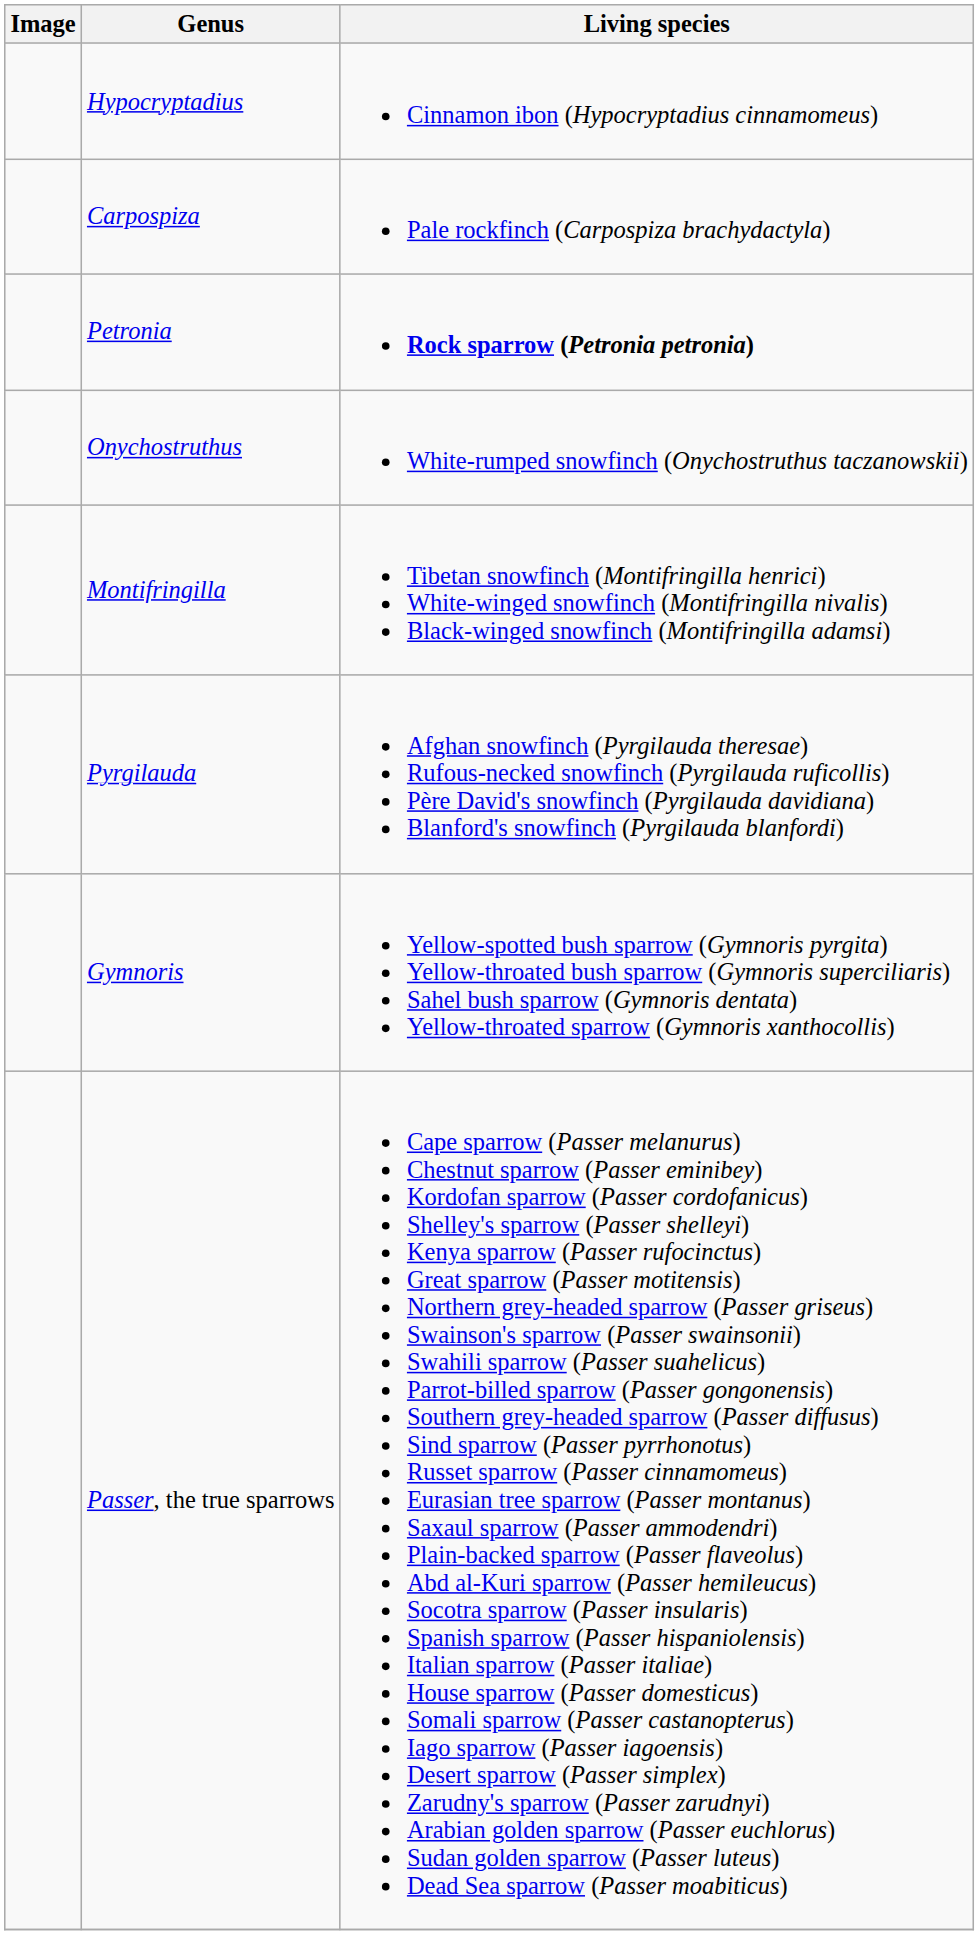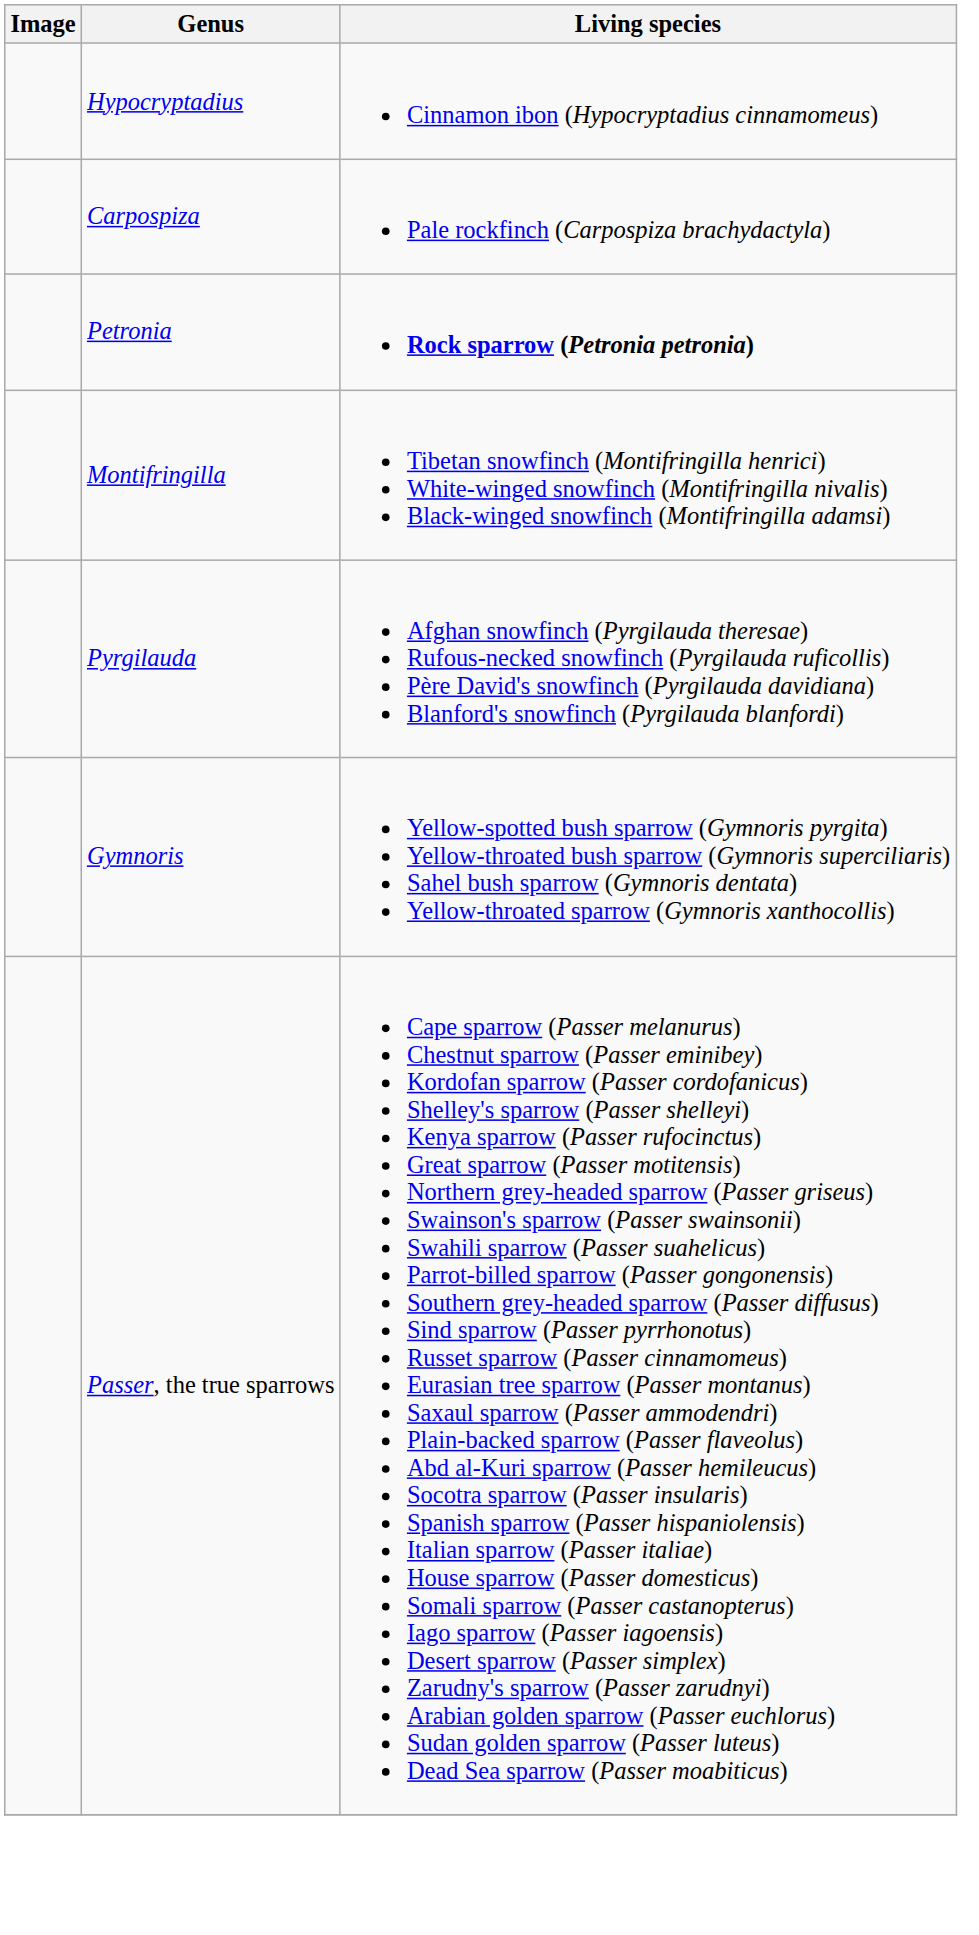 <table class="wikitable">
 <tr>
 <th>Image</th>
 <th>Genus</th>
 <th>Living species</th>
 </tr>
 <tr>
 <td></td>
 <td><em><a href='#'>Hypocryptadius</a></em></td>
 <td><br><ul><li><a href='#'>Cinnamon ibon</a> (<em>Hypocryptadius cinnamomeus</em>)</li></ul></td>
 </tr>
 <tr>
 <td></td>
 <td><em><a href='#'>Carpospiza</a></em></td>
 <td><br><ul><li><a href='#'>Pale rockfinch</a> (<em>Carpospiza brachydactyla</em>)</li></ul></td>
 </tr>
 <tr>
 <td></td>
 <td><em><a href='#'>Petronia</a></em></td>
 <td><strong><br><ul><li><a href='#'>Rock sparrow</a> (<em>Petronia petronia</em>)</li></ul></strong></td>
-</tr>
-<tr>
-<td></td>
-<td><em><a href='#'>Onychostruthus</a></em></td>
-<td><br><ul><li><a href='#'>White-rumped snowfinch</a> (<em>Onychostruthus taczanowskii</em>)</li></ul></td>
 </tr>
 <tr>
 <td></td>
 <td><em><a href='#'>Montifringilla</a></em></td>
 <td><br><ul><li><a href='#'>Tibetan snowfinch</a> (<em>Montifringilla henrici</em>)</li><li><a href='#'>White-winged snowfinch</a> (<em>Montifringilla nivalis</em>)</li><li><a href='#'>Black-winged snowfinch</a> (<em>Montifringilla adamsi</em>)</li></ul></td>
 </tr>
 <tr>
 <td></td>
 <td><em><a href='#'>Pyrgilauda</a></em></td>
 <td><br><ul><li><a href='#'>Afghan snowfinch</a> (<em>Pyrgilauda theresae</em>)</li><li><a href='#'>Rufous-necked snowfinch</a> (<em>Pyrgilauda ruficollis</em>)</li><li><a href='#'>Père David's snowfinch</a> (<em>Pyrgilauda davidiana</em>)</li><li><a href='#'>Blanford's snowfinch</a> (<em>Pyrgilauda blanfordi</em>)</li></ul></td>
 </tr>
 <tr>
 <td></td>
 <td><em><a href='#'>Gymnoris</a></em></td>
 <td><br><ul><li><a href='#'>Yellow-spotted bush sparrow</a> (<em>Gymnoris pyrgita</em>)</li><li><a href='#'>Yellow-throated bush sparrow</a> (<em>Gymnoris superciliaris</em>)</li><li><a href='#'>Sahel bush sparrow</a> (<em>Gymnoris dentata</em>)</li><li><a href='#'>Yellow-throated sparrow</a> (<em>Gymnoris xanthocollis</em>)</li></ul></td>
 </tr>
 <tr>
 <td></td>
 <td><em><a href='#'>Passer</a></em>, the true sparrows</td>
 <td><br><ul><li><a href='#'>Cape sparrow</a> (<em>Passer melanurus</em>)</li><li><a href='#'>Chestnut sparrow</a> (<em>Passer eminibey</em>)</li><li><a href='#'>Kordofan sparrow</a> (<em>Passer cordofanicus</em>)</li><li><a href='#'>Shelley's sparrow</a> (<em>Passer shelleyi</em>)</li><li><a href='#'>Kenya sparrow</a> (<em>Passer rufocinctus</em>)</li><li><a href='#'>Great sparrow</a> (<em>Passer motitensis</em>)</li><li><a href='#'>Northern grey-headed sparrow</a> (<em>Passer griseus</em>)</li><li><a href='#'>Swainson's sparrow</a> (<em>Passer swainsonii</em>)</li><li><a href='#'>Swahili sparrow</a> (<em>Passer suahelicus</em>)</li><li><a href='#'>Parrot-billed sparrow</a> (<em>Passer gongonensis</em>)</li><li><a href='#'>Southern grey-headed sparrow</a> (<em>Passer diffusus</em>)</li><li><a href='#'>Sind sparrow</a> (<em>Passer pyrrhonotus</em>)</li><li><a href='#'>Russet sparrow</a> (<em>Passer cinnamomeus</em>)</li><li><a href='#'>Eurasian tree sparrow</a> (<em>Passer montanus</em>)</li><li><a href='#'>Saxaul sparrow</a> (<em>Passer ammodendri</em>)</li><li><a href='#'>Plain-backed sparrow</a> (<em>Passer flaveolus</em>)</li><li><a href='#'>Abd al-Kuri sparrow</a> (<em>Passer hemileucus</em>)</li><li><a href='#'>Socotra sparrow</a> (<em>Passer insularis</em>)</li><li><a href='#'>Spanish sparrow</a> (<em>Passer hispaniolensis</em>)</li><li><a href='#'>Italian sparrow</a> (<em>Passer italiae</em>)</li><li><a href='#'>House sparrow</a> (<em>Passer domesticus</em>)</li><li><a href='#'>Somali sparrow</a> (<em>Passer castanopterus</em>)</li><li><a href='#'>Iago sparrow</a> (<em>Passer iagoensis</em>)</li><li><a href='#'>Desert sparrow</a> (<em>Passer simplex</em>)</li><li><a href='#'>Zarudny's sparrow</a> (<em>Passer zarudnyi</em>)</li><li><a href='#'>Arabian golden sparrow</a> (<em>Passer euchlorus</em>)</li><li><a href='#'>Sudan golden sparrow</a> (<em>Passer luteus</em>)</li><li><a href='#'>Dead Sea sparrow</a> (<em>Passer moabiticus</em>)</li></ul></td>
 </tr>
 <tr>
 </tr>
 </table>
